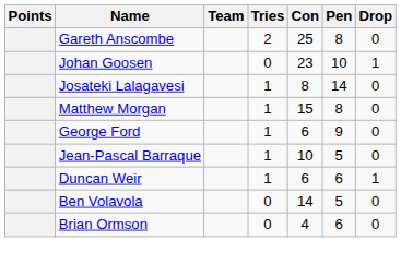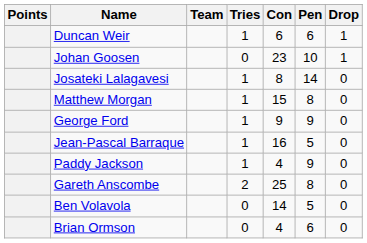 <table class="wikitable sortable" style="text-align:center; font-size:98%;">
 <tr>
 <th>Points</th>
 <th>Name</th>
 <th>Team</th>
 <th>Tries</th>
 <th>Con</th>
 <th>Pen</th>
 <th>Drop</th>
 </tr>
 <tr>
 <th></th>
-<td align="left"><a href='#'>Gareth Anscombe</a></td>
+<td align="left"><a href='#'>Duncan Weir</a></td>
 <td align="left"></td>
-<td>2</td>
-<td>25</td>
-<td>8</td>
-<td>0</td>
+<td>1</td>
+<td>6</td>
+<td>6</td>
+<td>1</td>
 </tr>
 <tr>
 <th></th>
 <td align="left"><a href='#'>Johan Goosen</a></td>
 <td align="left"></td>
 <td>0</td>
 <td>23</td>
 <td>10</td>
 <td>1</td>
 </tr>
 <tr>
 <th></th>
 <td align="left"><a href='#'>Josateki Lalagavesi</a></td>
 <td align="left"></td>
 <td>1</td>
 <td>8</td>
 <td>14</td>
 <td>0</td>
 </tr>
 <tr>
 <th></th>
 <td align="left"><a href='#'>Matthew Morgan</a></td>
 <td align="left"></td>
 <td>1</td>
 <td>15</td>
 <td>8</td>
 <td>0</td>
 </tr>
 <tr>
 <th></th>
 <td align="left"><a href='#'>George Ford</a></td>
 <td align="left"></td>
 <td>1</td>
-<td>6</td>
+<td>9</td>
 <td>9</td>
 <td>0</td>
 </tr>
 <tr>
 <th></th>
 <td align="left"><a href='#'>Jean-Pascal Barraque</a></td>
 <td align="left"></td>
 <td>1</td>
-<td>10</td>
+<td>16</td>
 <td>5</td>
 <td>0</td>
 </tr>
 <tr>
 <th></th>
-<td align="left"><a href='#'>Duncan Weir</a></td>
+<td align="left"><a href='#'>Paddy Jackson</a></td>
 <td align="left"></td>
 <td>1</td>
-<td>6</td>
-<td>6</td>
-<td>1</td>
+<td>4</td>
+<td>9</td>
+<td>0</td>
+</tr>
+<tr>
+<th></th>
+<td align="left"><a href='#'>Gareth Anscombe</a></td>
+<td align="left"></td>
+<td>2</td>
+<td>25</td>
+<td>8</td>
+<td>0</td>
 </tr>
 <tr>
 <th></th>
 <td align="left"><a href='#'>Ben Volavola</a></td>
 <td align="left"></td>
 <td>0</td>
 <td>14</td>
 <td>5</td>
 <td>0</td>
 </tr>
 <tr>
 <th></th>
 <td align="left"><a href='#'>Brian Ormson</a></td>
 <td align="left"></td>
 <td>0</td>
 <td>4</td>
 <td>6</td>
 <td>0</td>
 </tr>
 </table>
